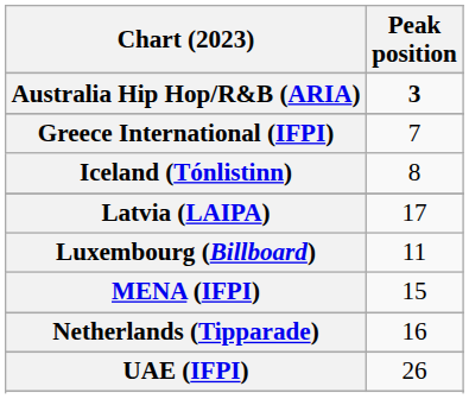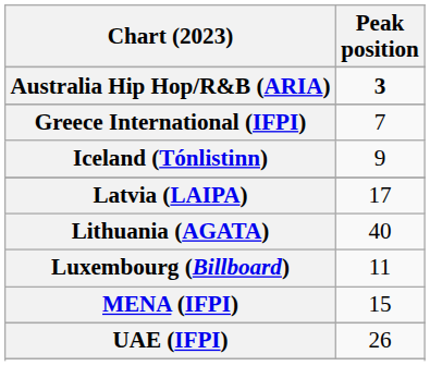 <table class="wikitable sortable plainrowheaders" style="text-align:center">
 <tr>
 <th scope="col">Chart (2023)</th>
 <th scope="col">Peak<br>position</th>
 </tr>
 <tr>
 </tr>
 <tr>
 <th scope="row">Australia Hip Hop/R&B (<a href='#'>ARIA</a>)</th>
 <td><strong>3</strong></td>
 </tr>
 <tr>
 </tr>
 <tr>
 </tr>
 <tr>
 </tr>
 <tr>
 </tr>
 <tr>
 </tr>
 <tr>
 </tr>
 <tr>
 <th scope="row">Greece International (<a href='#'>IFPI</a>)</th>
 <td>7</td>
 </tr>
 <tr>
 <th scope="row">Iceland (<a href='#'>Tónlistinn</a>)</th>
-<td>8</td>
+<td>9</td>
 </tr>
 <tr>
 </tr>
 <tr>
 </tr>
 <tr>
 <th scope="row">Latvia (<a href='#'>LAIPA</a>)</th>
 <td>17</td>
 </tr>
 <tr>
+<th scope="row">Lithuania (<a href='#'>AGATA</a>)</th>
+<td>40</td>
+</tr>
+<tr>
 <th scope="row">Luxembourg (<em><a href='#'>Billboard</a></em>)</th>
 <td>11</td>
 </tr>
 <tr>
 <th scope="row"><a href='#'>MENA</a> (<a href='#'>IFPI</a>)</th>
 <td>15</td>
 </tr>
 <tr>
-</tr>
-<tr>
-<th scope="row">Netherlands (<a href='#'>Tipparade</a>)</th>
-<td>16</td>
 </tr>
 <tr>
 </tr>
 <tr>
 </tr>
 <tr>
 </tr>
 <tr>
 </tr>
 <tr>
 </tr>
 <tr>
 </tr>
 <tr>
 <th scope="row">UAE (<a href='#'>IFPI</a>)</th>
 <td>26</td>
 </tr>
 <tr>
 </tr>
 <tr>
 </tr>
 <tr>
 </tr>
 <tr>
 </tr>
 <tr>
 </tr>
 <tr>
 </tr>
 </table>
